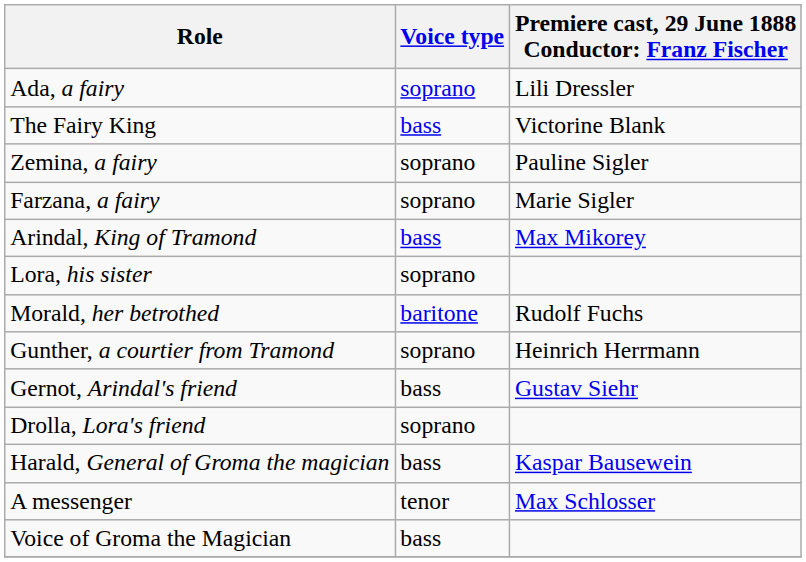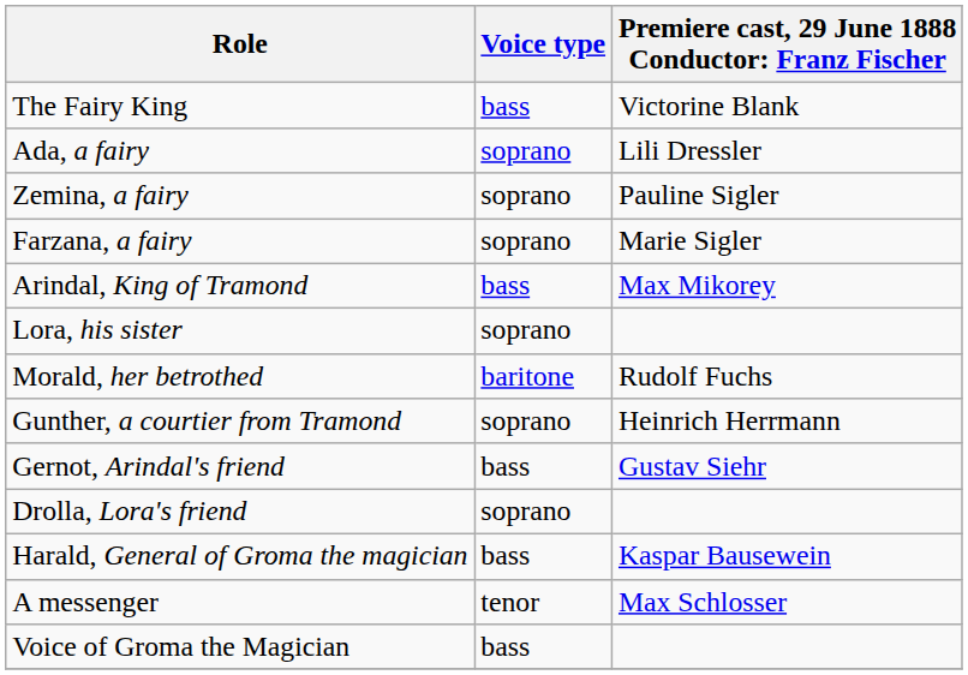 <table class="wikitable">
 <tr>
 <th>Role</th>
 <th><a href='#'>Voice type</a></th>
 <th>Premiere cast, 29 June 1888<br>Conductor: <a href='#'>Franz Fischer</a></th>
 </tr>
 <tr>
+<td>The Fairy King</td>
+<td><a href='#'>bass</a></td>
+<td>Victorine Blank</td>
+</tr>
+<tr>
 <td>Ada, <em>a fairy</em></td>
 <td><a href='#'>soprano</a></td>
 <td>Lili Dressler</td>
-</tr>
-<tr>
-<td>The Fairy King</td>
-<td><a href='#'>bass</a></td>
-<td>Victorine Blank</td>
 </tr>
 <tr>
 <td>Zemina, <em>a fairy</em></td>
 <td>soprano</td>
 <td>Pauline Sigler</td>
 </tr>
 <tr>
 <td>Farzana, <em>a fairy</em></td>
 <td>soprano</td>
 <td>Marie Sigler</td>
 </tr>
 <tr>
 <td>Arindal, <em>King of Tramond</em></td>
 <td><a href='#'>bass</a></td>
 <td><a href='#'>Max Mikorey</a></td>
 </tr>
 <tr>
 <td>Lora, <em>his sister</em></td>
 <td>soprano</td>
 <td></td>
 </tr>
 <tr>
 <td>Morald, <em>her betrothed</em></td>
 <td><a href='#'>baritone</a></td>
 <td>Rudolf Fuchs</td>
 </tr>
 <tr>
 <td>Gunther, <em>a courtier from Tramond</em></td>
 <td>soprano</td>
 <td>Heinrich Herrmann</td>
 </tr>
 <tr>
 <td>Gernot, <em>Arindal's friend</em></td>
 <td>bass</td>
 <td><a href='#'>Gustav Siehr</a></td>
 </tr>
 <tr>
 <td>Drolla, <em>Lora's friend</em></td>
 <td>soprano</td>
 <td></td>
 </tr>
 <tr>
 <td>Harald, <em>General of Groma the magician</em></td>
 <td>bass</td>
 <td><a href='#'>Kaspar Bausewein</a></td>
 </tr>
 <tr>
 <td>A messenger</td>
 <td>tenor</td>
 <td><a href='#'>Max Schlosser</a></td>
 </tr>
 <tr>
 <td>Voice of Groma the Magician</td>
 <td>bass</td>
 <td></td>
 </tr>
 <tr>
 </tr>
 </table>
